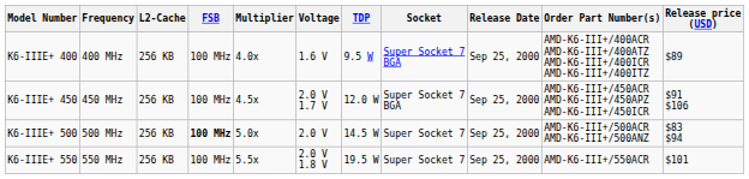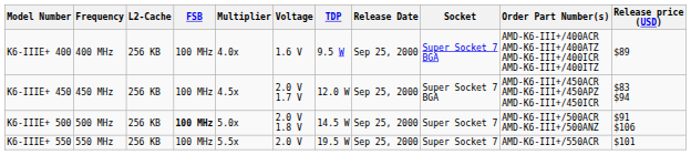 <table class="wikitable">
 <tr>
 <th>Model Number</th>
 <th>Frequency</th>
 <th>L2-Cache</th>
 <th><a href='#'>FSB</a></th>
 <th>Multiplier</th>
 <th>Voltage</th>
 <th><a href='#'>TDP</a></th>
+<th>Release Date</th>
 <th>Socket</th>
-<th>Release Date</th>
 <th>Order Part Number(s)</th>
 <th>Release price<br>(<a href='#'>USD</a>)</th>
 </tr>
 <tr>
 <td>K6-IIIE+ 400</td>
 <td>400 MHz</td>
 <td>256 KB</td>
 <td>100 MHz</td>
 <td>4.0x</td>
 <td>1.6 V</td>
 <td>9.5 <a href='#'>W</a></td>
+<td>Sep 25, 2000</td>
 <td><a href='#'>Super Socket 7</a><br><a href='#'>BGA</a></td>
-<td>Sep 25, 2000</td>
 <td>AMD-K6-III+/400ACR<br>AMD-K6-III+/400ATZ<br>AMD-K6-III+/400ICR<br>AMD-K6-III+/400ITZ</td>
 <td>$89</td>
 </tr>
 <tr>
 <td>K6-IIIE+ 450</td>
 <td>450 MHz</td>
 <td>256 KB</td>
 <td>100 MHz</td>
 <td>4.5x</td>
 <td>2.0 V<br>1.7 V</td>
 <td>12.0 W</td>
+<td>Sep 25, 2000</td>
 <td>Super Socket 7<br>BGA</td>
-<td>Sep 25, 2000</td>
 <td>AMD-K6-III+/450ACR<br>AMD-K6-III+/450APZ<br>AMD-K6-III+/450ICR</td>
-<td>$91<br>$106</td>
+<td>$83<br>$94</td>
 </tr>
 <tr>
 <td>K6-IIIE+ 500</td>
 <td>500 MHz</td>
 <td>256 KB</td>
 <td><strong>100 MHz</strong></td>
 <td>5.0x</td>
-<td>2.0 V</td>
+<td>2.0 V<br>1.8 V</td>
 <td>14.5 W</td>
+<td>Sep 25, 2000</td>
 <td>Super Socket 7</td>
-<td>Sep 25, 2000</td>
 <td>AMD-K6-III+/500ACR<br>AMD-K6-III+/500ANZ</td>
-<td>$83<br>$94</td>
+<td>$91<br>$106</td>
 </tr>
 <tr>
 <td>K6-IIIE+ 550</td>
 <td>550 MHz</td>
 <td>256 KB</td>
 <td>100 MHz</td>
 <td>5.5x</td>
-<td>2.0 V<br>1.8 V</td>
+<td>2.0 V</td>
 <td>19.5 W</td>
+<td>Sep 25, 2000</td>
 <td>Super Socket 7</td>
-<td>Sep 25, 2000</td>
 <td>AMD-K6-III+/550ACR</td>
 <td>$101</td>
 </tr>
 </table>
